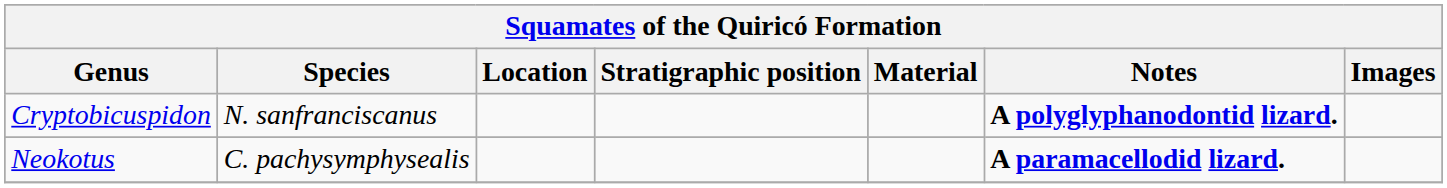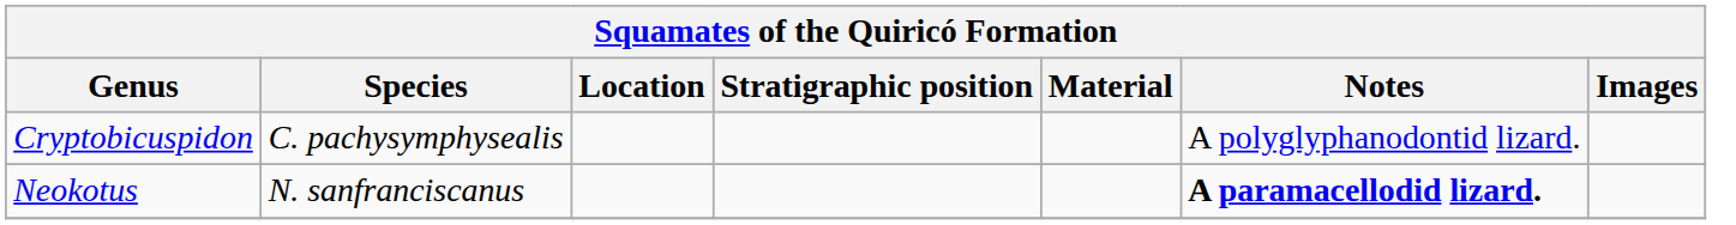 <table class="wikitable" align="center">
 <tr>
 <th colspan="7" align="center"><a href='#'>Squamates</a> of the Quiricó Formation</th>
 </tr>
 <tr>
 <th>Genus</th>
 <th>Species</th>
 <th>Location</th>
 <th>Stratigraphic position</th>
 <th>Material</th>
 <th>Notes</th>
 <th>Images</th>
 </tr>
 <tr>
 <td><em><a href='#'>Cryptobicuspidon</a></em></td>
-<td><em>N. sanfranciscanus</em></td>
+<td><em>C. pachysymphysealis</em></td>
 <td></td>
 <td></td>
 <td></td>
-<td><strong>A <a href='#'>polyglyphanodontid</a> <a href='#'>lizard</a>.</strong></td>
+<td>A <a href='#'>polyglyphanodontid</a> <a href='#'>lizard</a>.</td>
 <td></td>
 </tr>
 <tr>
 <td><em><a href='#'>Neokotus</a></em></td>
-<td><em>C. pachysymphysealis</em></td>
+<td><em>N. sanfranciscanus</em></td>
 <td></td>
 <td></td>
 <td></td>
 <td><strong>A <a href='#'>paramacellodid</a> <a href='#'>lizard</a>.</strong></td>
 <td></td>
 </tr>
 <tr>
 </tr>
 </table>
